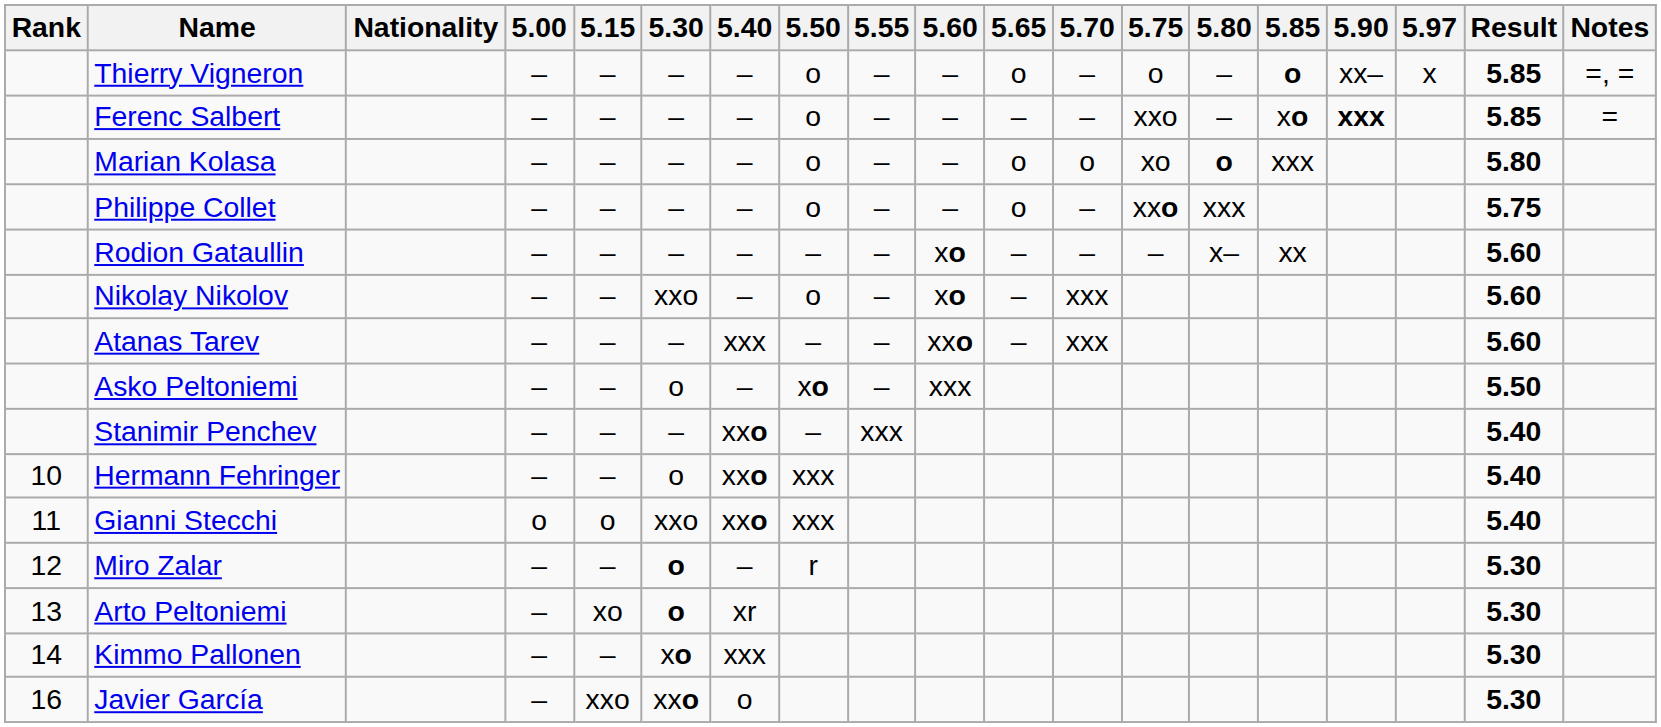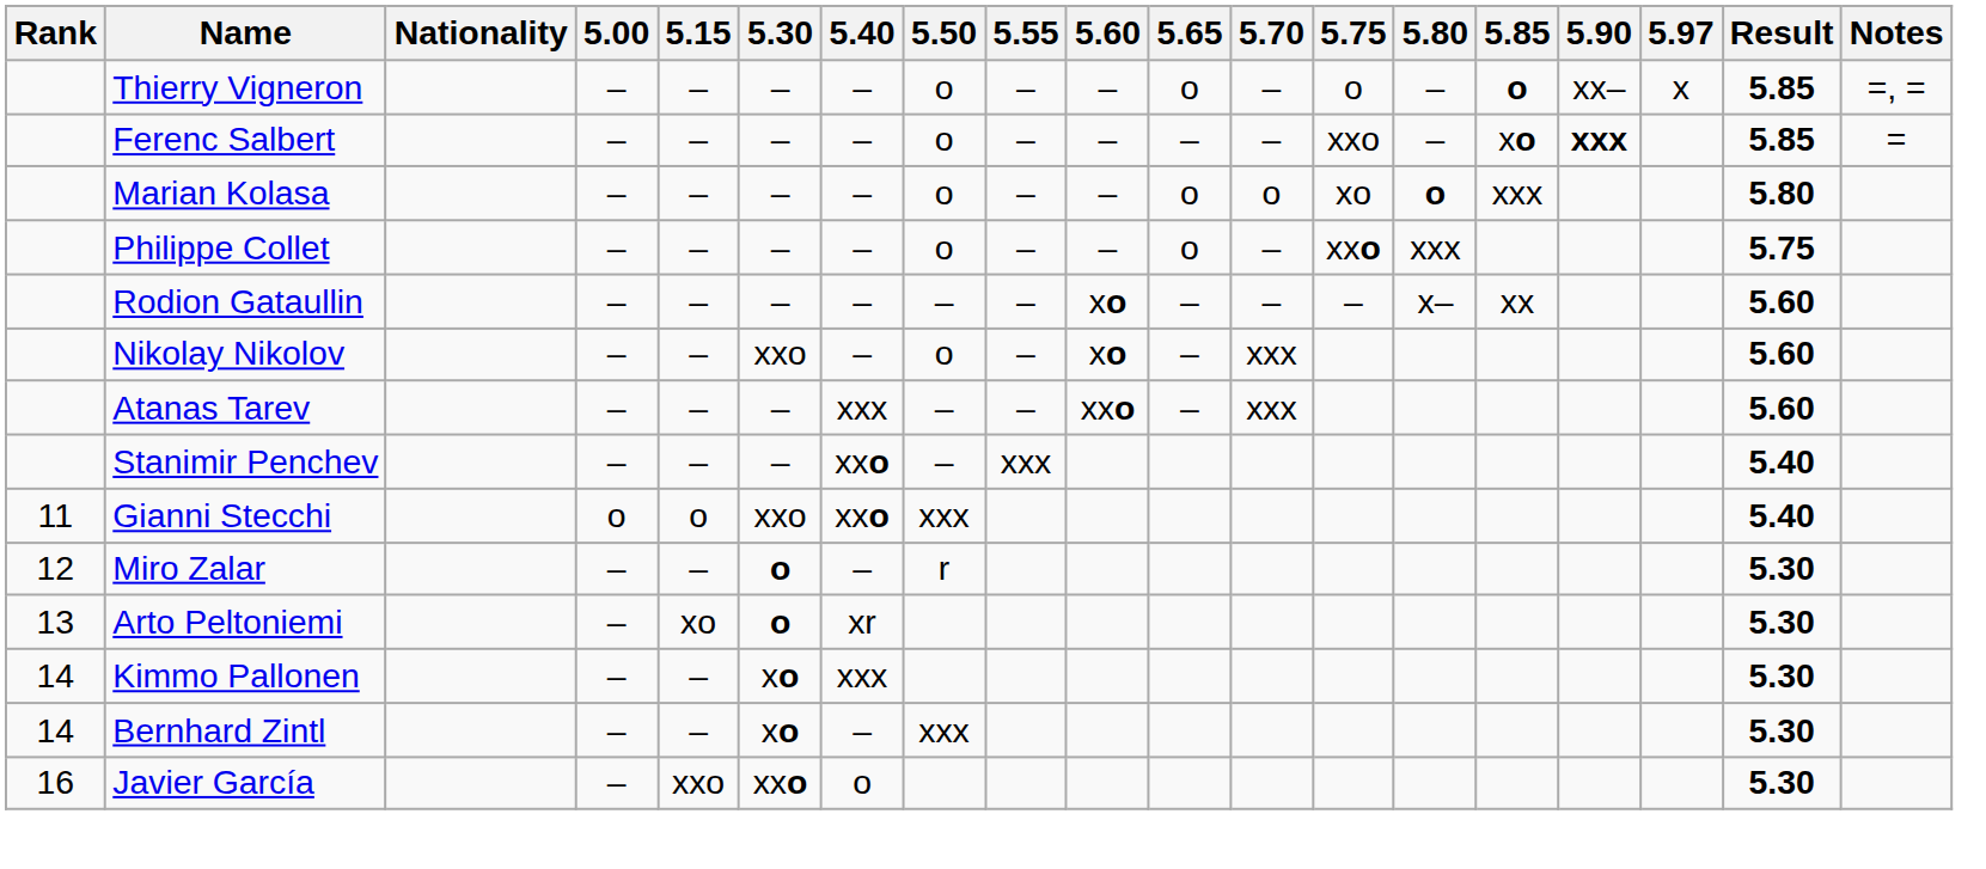 <table class="wikitable sortable" style="text-align:center;font-size:90%">
 <tr>
 <th>Rank</th>
 <th>Name</th>
 <th>Nationality</th>
 <th>5.00</th>
 <th>5.15</th>
 <th>5.30</th>
 <th>5.40</th>
 <th>5.50</th>
 <th>5.55</th>
 <th>5.60</th>
 <th>5.65</th>
 <th>5.70</th>
 <th>5.75</th>
 <th>5.80</th>
 <th>5.85</th>
 <th>5.90</th>
 <th>5.97</th>
 <th>Result</th>
 <th>Notes</th>
 </tr>
 <tr>
 <td></td>
 <td align="left"><a href='#'>Thierry Vigneron</a></td>
 <td align=left></td>
 <td>–</td>
 <td>–</td>
 <td>–</td>
 <td>–</td>
 <td>o</td>
 <td>–</td>
 <td>–</td>
 <td>o</td>
 <td>–</td>
 <td>o</td>
 <td>–</td>
 <td><strong>o</strong></td>
 <td>xx–</td>
 <td>x</td>
 <td><strong>5.85</strong></td>
 <td>=, =</td>
 </tr>
 <tr>
 <td></td>
 <td align="left"><a href='#'>Ferenc Salbert</a></td>
 <td align=left></td>
 <td>–</td>
 <td>–</td>
 <td>–</td>
 <td>–</td>
 <td>o</td>
 <td>–</td>
 <td>–</td>
 <td>–</td>
 <td>–</td>
 <td>xxo</td>
 <td>–</td>
 <td>x<strong>o</strong></td>
 <td><strong>xxx</strong></td>
 <td></td>
 <td><strong>5.85</strong></td>
 <td>=</td>
 </tr>
 <tr>
 <td></td>
 <td align="left"><a href='#'>Marian Kolasa</a></td>
 <td align=left></td>
 <td>–</td>
 <td>–</td>
 <td>–</td>
 <td>–</td>
 <td>o</td>
 <td>–</td>
 <td>–</td>
 <td>o</td>
 <td>o</td>
 <td>xo</td>
 <td><strong>o</strong></td>
 <td>xxx</td>
 <td></td>
 <td></td>
 <td><strong>5.80</strong></td>
 <td></td>
 </tr>
 <tr>
 <td></td>
 <td align="left"><a href='#'>Philippe Collet</a></td>
 <td align=left></td>
 <td>–</td>
 <td>–</td>
 <td>–</td>
 <td>–</td>
 <td>o</td>
 <td>–</td>
 <td>–</td>
 <td>o</td>
 <td>–</td>
 <td>xx<strong>o</strong></td>
 <td>xxx</td>
 <td></td>
 <td></td>
 <td></td>
 <td><strong>5.75</strong></td>
 <td></td>
 </tr>
 <tr>
 <td></td>
 <td align="left"><a href='#'>Rodion Gataullin</a></td>
 <td align=left></td>
 <td>–</td>
 <td>–</td>
 <td>–</td>
 <td>–</td>
 <td>–</td>
 <td>–</td>
 <td>x<strong>o</strong></td>
 <td>–</td>
 <td>–</td>
 <td>–</td>
 <td>x–</td>
 <td>xx</td>
 <td></td>
 <td></td>
 <td><strong>5.60</strong></td>
 <td></td>
 </tr>
 <tr>
 <td></td>
 <td align="left"><a href='#'>Nikolay Nikolov</a></td>
 <td align=left></td>
 <td>–</td>
 <td>–</td>
 <td>xxo</td>
 <td>–</td>
 <td>o</td>
 <td>–</td>
 <td>x<strong>o</strong></td>
 <td>–</td>
 <td>xxx</td>
 <td></td>
 <td></td>
 <td></td>
 <td></td>
 <td></td>
 <td><strong>5.60</strong></td>
 <td></td>
 </tr>
 <tr>
 <td></td>
 <td align="left"><a href='#'>Atanas Tarev</a></td>
 <td align=left></td>
 <td>–</td>
 <td>–</td>
 <td>–</td>
 <td>xxx</td>
 <td>–</td>
 <td>–</td>
 <td>xx<strong>o</strong></td>
 <td>–</td>
 <td>xxx</td>
 <td></td>
 <td></td>
 <td></td>
 <td></td>
 <td></td>
 <td><strong>5.60</strong></td>
 <td></td>
 </tr>
 <tr>
 <td></td>
-<td align="left"><a href='#'>Asko Peltoniemi</a></td>
-<td align=left></td>
-<td>–</td>
-<td>–</td>
-<td>o</td>
-<td>–</td>
-<td>x<strong>o</strong></td>
-<td>–</td>
-<td>xxx</td>
-<td></td>
-<td></td>
-<td></td>
-<td></td>
-<td></td>
-<td></td>
-<td></td>
-<td><strong>5.50</strong></td>
-<td></td>
-</tr>
-<tr>
-<td></td>
 <td align="left"><a href='#'>Stanimir Penchev</a></td>
 <td align=left></td>
 <td>–</td>
 <td>–</td>
 <td>–</td>
 <td>xx<strong>o</strong></td>
 <td>–</td>
 <td>xxx</td>
-<td></td>
-<td></td>
-<td></td>
-<td></td>
-<td></td>
-<td></td>
-<td></td>
-<td></td>
-<td><strong>5.40</strong></td>
-<td></td>
-</tr>
-<tr>
-<td>10</td>
-<td align="left"><a href='#'>Hermann Fehringer</a></td>
-<td align=left></td>
-<td>–</td>
-<td>–</td>
-<td>o</td>
-<td>xx<strong>o</strong></td>
-<td>xxx</td>
-<td></td>
 <td></td>
 <td></td>
 <td></td>
 <td></td>
 <td></td>
 <td></td>
 <td></td>
 <td></td>
 <td><strong>5.40</strong></td>
 <td></td>
 </tr>
 <tr>
 <td>11</td>
 <td align="left"><a href='#'>Gianni Stecchi</a></td>
 <td align=left></td>
 <td>o</td>
 <td>o</td>
 <td>xxo</td>
 <td>xx<strong>o</strong></td>
 <td>xxx</td>
 <td></td>
 <td></td>
 <td></td>
 <td></td>
 <td></td>
 <td></td>
 <td></td>
 <td></td>
 <td></td>
 <td><strong>5.40</strong></td>
 <td></td>
 </tr>
 <tr>
 <td>12</td>
 <td align="left"><a href='#'>Miro Zalar</a></td>
 <td align=left></td>
 <td>–</td>
 <td>–</td>
 <td><strong>o</strong></td>
 <td>–</td>
 <td>r</td>
 <td></td>
 <td></td>
 <td></td>
 <td></td>
 <td></td>
 <td></td>
 <td></td>
 <td></td>
 <td></td>
 <td><strong>5.30</strong></td>
 <td></td>
 </tr>
 <tr>
 <td>13</td>
 <td align="left"><a href='#'>Arto Peltoniemi</a></td>
 <td align=left></td>
 <td>–</td>
 <td>xo</td>
 <td><strong>o</strong></td>
 <td>xr</td>
 <td></td>
 <td></td>
 <td></td>
 <td></td>
 <td></td>
 <td></td>
 <td></td>
 <td></td>
 <td></td>
 <td></td>
 <td><strong>5.30</strong></td>
 <td></td>
 </tr>
 <tr>
 <td>14</td>
 <td align="left"><a href='#'>Kimmo Pallonen</a></td>
 <td align=left></td>
 <td>–</td>
 <td>–</td>
 <td>x<strong>o</strong></td>
 <td>xxx</td>
 <td></td>
 <td></td>
 <td></td>
 <td></td>
 <td></td>
 <td></td>
 <td></td>
 <td></td>
 <td></td>
 <td></td>
 <td><strong>5.30</strong></td>
 <td></td>
 </tr>
 <tr>
+<td>14</td>
+<td align="left"><a href='#'>Bernhard Zintl</a></td>
+<td align=left></td>
+<td>–</td>
+<td>–</td>
+<td>x<strong>o</strong></td>
+<td>–</td>
+<td>xxx</td>
+<td></td>
+<td></td>
+<td></td>
+<td></td>
+<td></td>
+<td></td>
+<td></td>
+<td></td>
+<td></td>
+<td><strong>5.30</strong></td>
+<td></td>
+</tr>
+<tr>
 <td>16</td>
 <td align="left"><a href='#'>Javier García</a></td>
 <td align=left></td>
 <td>–</td>
 <td>xxo</td>
 <td>xx<strong>o</strong></td>
 <td>o</td>
 <td></td>
 <td></td>
 <td></td>
 <td></td>
 <td></td>
 <td></td>
 <td></td>
 <td></td>
 <td></td>
 <td></td>
 <td><strong>5.30</strong></td>
 <td></td>
 </tr>
 </table>
